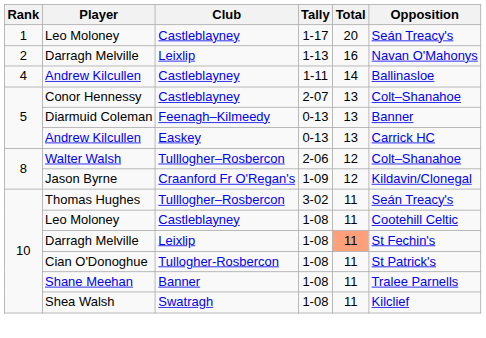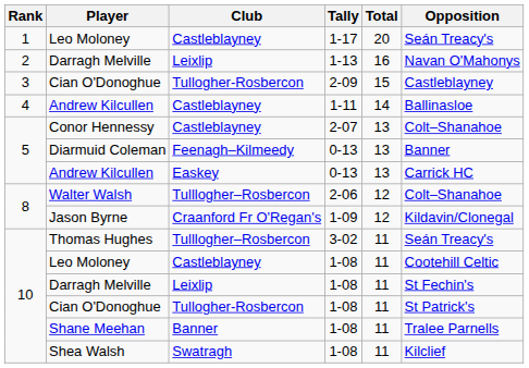 <table class="wikitable">
 <tr>
 <th>Rank</th>
 <th>Player</th>
 <th>Club</th>
 <th>Tally</th>
 <th>Total</th>
 <th>Opposition</th>
 </tr>
 <tr>
 <td rowspan="1" style="text-align:center;">1</td>
 <td>Leo Moloney</td>
 <td><a href='#'>Castleblayney</a></td>
 <td align=center>1-17</td>
 <td align=center>20</td>
 <td><a href='#'>Seán Treacy's</a></td>
 </tr>
 <tr>
 <td rowspan="1" style="text-align:center;">2</td>
 <td>Darragh Melville</td>
 <td><a href='#'>Leixlip</a></td>
 <td align=center>1-13</td>
 <td align=center>16</td>
 <td><a href='#'>Navan O'Mahonys</a></td>
+</tr>
+<tr>
+<td rowspan="1" style="text-align:center;">3</td>
+<td>Cian O'Donoghue</td>
+<td><a href='#'>Tullogher-Rosbercon</a></td>
+<td align=center>2-09</td>
+<td align=center>15</td>
+<td><a href='#'>Castleblayney</a></td>
 </tr>
 <tr>
 <td rowspan="1" style="text-align:center;">4</td>
 <td><a href='#'>Andrew Kilcullen</a></td>
 <td><a href='#'>Castleblayney</a></td>
 <td align=center>1-11</td>
 <td align=center>14</td>
 <td><a href='#'>Ballinasloe</a></td>
 </tr>
 <tr>
 <td rowspan="3" style="text-align:center;">5</td>
 <td>Conor Hennessy</td>
 <td><a href='#'>Castleblayney</a></td>
 <td align=center>2-07</td>
 <td align=center>13</td>
 <td><a href='#'>Colt–Shanahoe</a></td>
 </tr>
 <tr>
 <td>Diarmuid Coleman</td>
 <td><a href='#'>Feenagh–Kilmeedy</a></td>
 <td align=center>0-13</td>
 <td align=center>13</td>
 <td><a href='#'>Banner</a></td>
 </tr>
 <tr>
 <td><a href='#'>Andrew Kilcullen</a></td>
 <td><a href='#'>Easkey</a></td>
 <td align=center>0-13</td>
 <td align=center>13</td>
 <td><a href='#'>Carrick HC</a></td>
 </tr>
 <tr>
 <td rowspan="2" style="text-align:center;">8</td>
 <td><a href='#'>Walter Walsh</a></td>
 <td><a href='#'>Tulllogher–Rosbercon</a></td>
 <td align=center>2-06</td>
 <td align=center>12</td>
 <td><a href='#'>Colt–Shanahoe</a></td>
 </tr>
 <tr>
 <td>Jason Byrne</td>
 <td><a href='#'>Craanford Fr O'Regan's</a></td>
 <td align=center>1-09</td>
 <td align=center>12</td>
 <td><a href='#'>Kildavin/Clonegal</a></td>
 </tr>
 <tr>
 <td rowspan="6" style="text-align:center;">10</td>
 <td>Thomas Hughes</td>
 <td><a href='#'>Tulllogher–Rosbercon</a></td>
 <td align=center>3-02</td>
 <td align=center>11</td>
 <td><a href='#'>Seán Treacy's</a></td>
 </tr>
 <tr>
 <td>Leo Moloney</td>
 <td><a href='#'>Castleblayney</a></td>
 <td align=center>1-08</td>
 <td align=center>11</td>
 <td><a href='#'>Cootehill Celtic</a></td>
 </tr>
 <tr>
 <td>Darragh Melville</td>
 <td><a href='#'>Leixlip</a></td>
 <td align=center>1-08</td>
-<td align=center style="background: lightsalmon;">11</td>
+<td align=center>11</td>
 <td><a href='#'>St Fechin's</a></td>
 </tr>
 <tr>
 <td>Cian O'Donoghue</td>
 <td><a href='#'>Tullogher-Rosbercon</a></td>
 <td align=center>1-08</td>
 <td align=center>11</td>
 <td><a href='#'>St Patrick's</a></td>
 </tr>
 <tr>
 <td><a href='#'>Shane Meehan</a></td>
 <td><a href='#'>Banner</a></td>
 <td align=center>1-08</td>
 <td align=center>11</td>
 <td><a href='#'>Tralee Parnells</a></td>
 </tr>
 <tr>
 <td>Shea Walsh</td>
 <td><a href='#'>Swatragh</a></td>
 <td align=center>1-08</td>
 <td align=center>11</td>
 <td><a href='#'>Kilclief</a></td>
 </tr>
 </table>
